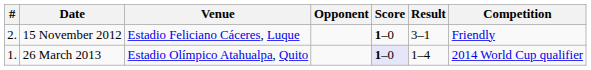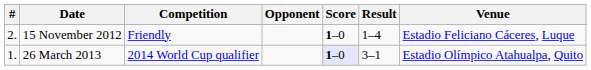 <table class="wikitable">
 <tr>
 <th>#</th>
 <th>Date</th>
-<th>Venue</th>
+<th>Competition</th>
 <th>Opponent</th>
 <th>Score</th>
 <th>Result</th>
-<th>Competition</th>
+<th>Venue</th>
 </tr>
 <tr>
 <td>2.</td>
 <td>15 November 2012</td>
-<td><a href='#'>Estadio Feliciano Cáceres</a>, <a href='#'>Luque</a></td>
+<td><a href='#'>Friendly</a></td>
 <td></td>
 <td><strong>1</strong>–0</td>
-<td>3–1</td>
-<td><a href='#'>Friendly</a></td>
+<td>1–4</td>
+<td><a href='#'>Estadio Feliciano Cáceres</a>, <a href='#'>Luque</a></td>
 </tr>
 <tr>
 <td>1.</td>
 <td>26 March 2013</td>
-<td><a href='#'>Estadio Olímpico Atahualpa</a>, <a href='#'>Quito</a></td>
+<td><a href='#'>2014 World Cup qualifier</a></td>
 <td></td>
 <td style="background: lavender;"><strong>1</strong>–0</td>
-<td>1–4</td>
-<td><a href='#'>2014 World Cup qualifier</a></td>
+<td>3–1</td>
+<td><a href='#'>Estadio Olímpico Atahualpa</a>, <a href='#'>Quito</a></td>
 </tr>
 </table>
